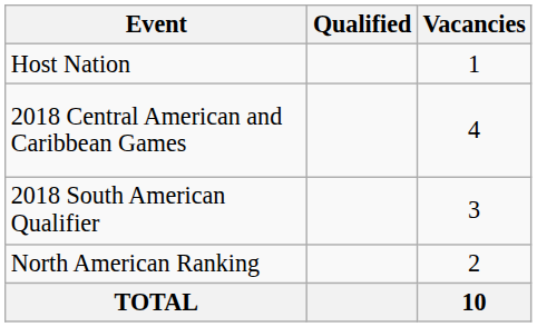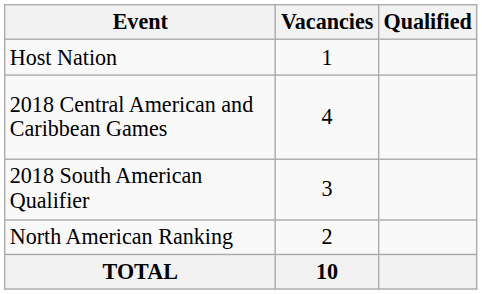 <table class="wikitable" width=55%>
 <tr>
 <th scope="col">Event</th>
+<th>Vacancies</th>
 <th>Qualified</th>
-<th>Vacancies</th>
 </tr>
 <tr>
 <td>Host Nation</td>
+<td align="center">1</td>
 <td></td>
-<td align="center">1</td>
 </tr>
 <tr>
 <td>2018 Central American and Caribbean Games</td>
+<td align="center">4</td>
 <td><br><br><br></td>
-<td align="center">4</td>
 </tr>
 <tr>
 <td>2018 South American Qualifier</td>
+<td align="center">3</td>
 <td><br><br></td>
-<td align="center">3</td>
 </tr>
 <tr>
 <td>North American Ranking</td>
+<td align="center">2</td>
 <td><br></td>
-<td align="center">2</td>
 </tr>
 <tr>
 <th>TOTAL</th>
+<th>10</th>
 <th></th>
-<th>10</th>
 </tr>
 </table>
